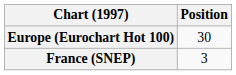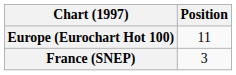 <table class="wikitable plainrowheaders" style="text-align:center">
 <tr>
 <th scope="col">Chart (1997)</th>
 <th scope="col">Position</th>
 </tr>
 <tr>
 <th scope="row">Europe (Eurochart Hot 100)</th>
-<td>30</td>
+<td>11</td>
 </tr>
 <tr>
 <th scope="row">France (SNEP)</th>
 <td>3</td>
 </tr>
 </table>
